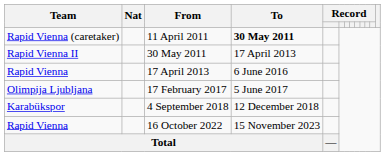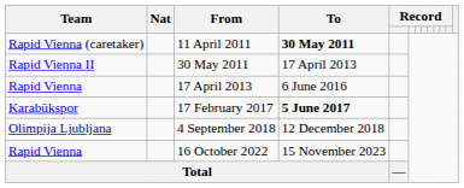 <table class="wikitable" style="text-align: center">
 <tr>
 <th rowspan="2">Team</th>
 <th rowspan="2">Nat</th>
 <th rowspan="2">From</th>
 <th rowspan="2">To</th>
 <th colspan="8">Record</th>
 <th rowspan=2></th>
 </tr>
 <tr>
 <th></th>
 <th></th>
 <th></th>
 <th></th>
 <th></th>
 <th></th>
 <th></th>
 <th></th>
 </tr>
 <tr>
 <td align="left"><a href='#'>Rapid Vienna</a> (caretaker)</td>
 <td></td>
 <td align=left>11 April 2011</td>
 <td align=left><strong>30 May 2011<br></strong></td>
 <td></td>
 </tr>
 <tr>
 <td align="left"><a href='#'>Rapid Vienna II</a></td>
 <td></td>
 <td align=left>30 May 2011</td>
 <td align=left>17 April 2013<br></td>
 <td></td>
 </tr>
 <tr>
 <td align="left"><a href='#'>Rapid Vienna</a></td>
 <td></td>
 <td align=left>17 April 2013</td>
 <td align=left>6 June 2016<br></td>
 <td></td>
 </tr>
 <tr>
-<td align="left"><a href='#'>Olimpija Ljubljana</a></td>
+<td align="left"><a href='#'>Karabükspor</a></td>
 <td></td>
 <td align=left>17 February 2017</td>
-<td align=left>5 June 2017<br></td>
+<td align=left><strong>5 June 2017<br></strong></td>
 <td></td>
 </tr>
 <tr>
-<td align="left"><a href='#'>Karabükspor</a></td>
+<td align="left"><a href='#'>Olimpija Ljubljana</a></td>
 <td></td>
 <td align=left>4 September 2018</td>
 <td align=left>12 December 2018<br></td>
 <td></td>
 </tr>
 <tr>
 <td align="left"><a href='#'>Rapid Vienna</a></td>
 <td></td>
 <td align=left>16 October 2022</td>
 <td align=left>15 November 2023<br></td>
 <td></td>
 </tr>
 <tr>
 <th colspan=4>Total<br></th>
 <th>—</th>
 </tr>
 </table>
